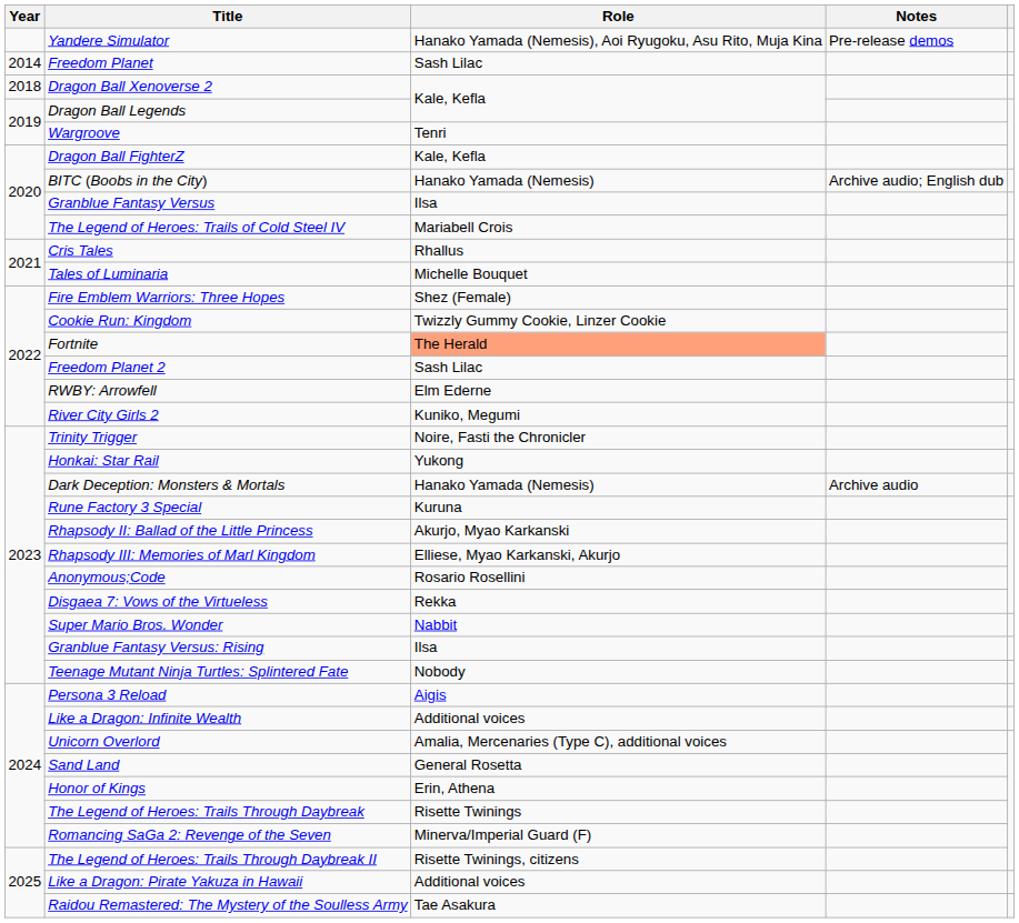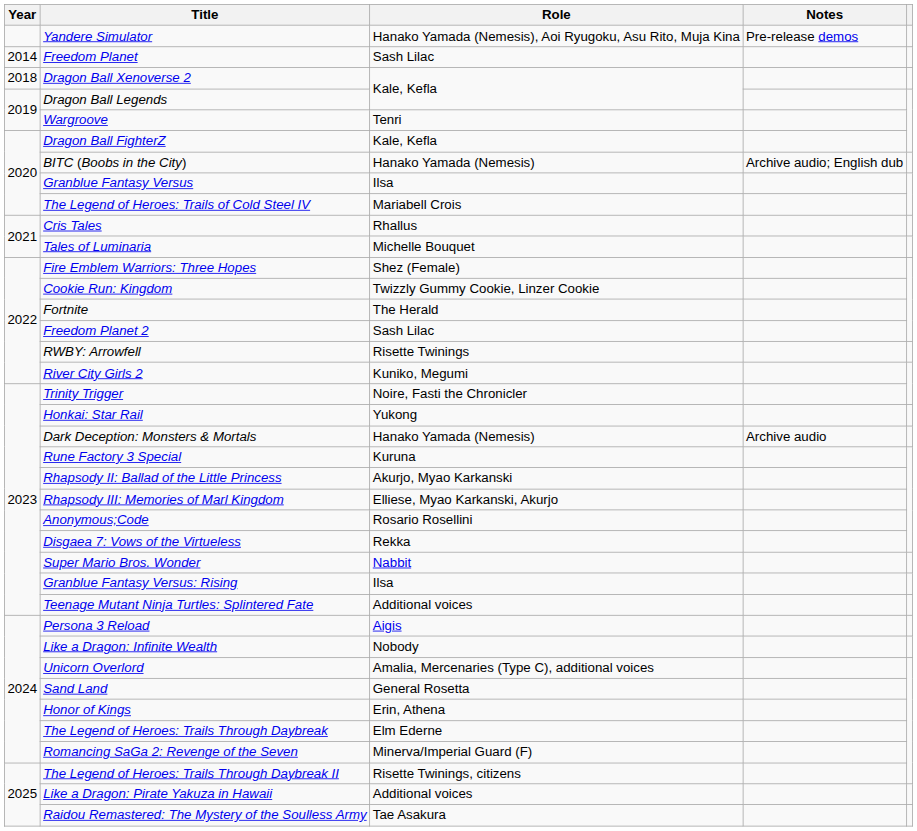 <table class="wikitable sortable plainrowheaders">
 <tr>
 <th>Year</th>
 <th>Title</th>
 <th>Role</th>
 <th class="unsortable">Notes</th>
 <th class="unsortable"></th>
 </tr>
 <tr>
 <td></td>
 <td><em><a href='#'>Yandere Simulator</a></em></td>
 <td>Hanako Yamada (Nemesis), Aoi Ryugoku, Asu Rito, Muja Kina</td>
 <td>Pre-release <a href='#'>demos</a></td>
 <td></td>
 </tr>
 <tr>
 <td>2014</td>
 <td><em><a href='#'>Freedom Planet</a></em></td>
 <td>Sash Lilac</td>
 <td></td>
 <td></td>
 </tr>
 <tr>
 <td>2018</td>
 <td><em><a href='#'>Dragon Ball Xenoverse 2</a></em></td>
 <td rowspan="2">Kale, Kefla</td>
 <td></td>
 <td></td>
 </tr>
 <tr>
 <td rowspan="2">2019</td>
 <td><em>Dragon Ball Legends</em></td>
 <td></td>
 <td rowspan="3"></td>
 </tr>
 <tr>
 <td><em><a href='#'>Wargroove</a></em></td>
 <td>Tenri</td>
 <td></td>
 </tr>
 <tr>
 <td rowspan="4">2020</td>
 <td><em><a href='#'>Dragon Ball FighterZ</a></em></td>
 <td>Kale, Kefla</td>
 <td></td>
 </tr>
 <tr>
 <td><em>BITC</em> (<em>Boobs in the City</em>)</td>
 <td>Hanako Yamada (Nemesis)</td>
 <td>Archive audio; English dub</td>
 <td></td>
 </tr>
 <tr>
 <td><em><a href='#'>Granblue Fantasy Versus</a></em></td>
 <td>Ilsa</td>
 <td></td>
 <td rowspan="2"></td>
 </tr>
 <tr>
 <td><em><a href='#'>The Legend of Heroes: Trails of Cold Steel IV</a></em></td>
 <td>Mariabell Crois</td>
 <td></td>
 </tr>
 <tr>
 <td rowspan="2">2021</td>
 <td><em><a href='#'>Cris Tales</a></em></td>
 <td>Rhallus</td>
 <td></td>
 <td></td>
 </tr>
 <tr>
 <td><em><a href='#'>Tales of Luminaria</a></em></td>
 <td>Michelle Bouquet</td>
 <td></td>
 <td></td>
 </tr>
 <tr>
 <td rowspan="6">2022</td>
 <td><em><a href='#'>Fire Emblem Warriors: Three Hopes</a></em></td>
 <td>Shez (Female)</td>
 <td></td>
 <td rowspan="4"></td>
 </tr>
 <tr>
 <td><em><a href='#'>Cookie Run: Kingdom</a></em></td>
 <td>Twizzly Gummy Cookie, Linzer Cookie</td>
 <td></td>
 </tr>
 <tr>
 <td><em>Fortnite</em></td>
-<td style="background: lightsalmon;">The Herald</td>
+<td>The Herald</td>
 <td></td>
 </tr>
 <tr>
 <td><em><a href='#'>Freedom Planet 2</a></em></td>
 <td>Sash Lilac</td>
 <td></td>
 </tr>
 <tr>
 <td><em>RWBY: Arrowfell</em></td>
-<td>Elm Ederne</td>
+<td>Risette Twinings</td>
 <td></td>
 <td></td>
 </tr>
 <tr>
 <td><em><a href='#'>River City Girls 2</a></em></td>
 <td>Kuniko, Megumi</td>
 <td></td>
 <td rowspan="2"></td>
 </tr>
 <tr>
 <td rowspan="11">2023</td>
 <td><em><a href='#'>Trinity Trigger</a></em></td>
 <td>Noire, Fasti the Chronicler</td>
 <td></td>
 </tr>
 <tr>
 <td><em><a href='#'>Honkai: Star Rail</a></em></td>
 <td>Yukong</td>
 <td></td>
 <td></td>
 </tr>
 <tr>
 <td><em>Dark Deception: Monsters & Mortals</em></td>
 <td>Hanako Yamada (Nemesis)</td>
 <td>Archive audio</td>
 <td></td>
 </tr>
 <tr>
 <td><em><a href='#'>Rune Factory 3 Special</a></em></td>
 <td>Kuruna</td>
 <td></td>
 <td rowspan="5"></td>
 </tr>
 <tr>
 <td><em><a href='#'>Rhapsody II: Ballad of the Little Princess</a></em></td>
 <td>Akurjo, Myao Karkanski</td>
 <td></td>
 </tr>
 <tr>
 <td><em><a href='#'>Rhapsody III: Memories of Marl Kingdom</a></em></td>
 <td>Elliese, Myao Karkanski, Akurjo</td>
 <td></td>
 </tr>
 <tr>
 <td><em><a href='#'>Anonymous;Code</a></em></td>
 <td>Rosario Rosellini</td>
 <td></td>
 </tr>
 <tr>
 <td><em><a href='#'>Disgaea 7: Vows of the Virtueless</a></em></td>
 <td>Rekka</td>
 <td></td>
 </tr>
 <tr>
 <td><em><a href='#'>Super Mario Bros. Wonder</a></em></td>
 <td><a href='#'>Nabbit</a></td>
 <td></td>
 <td></td>
 </tr>
 <tr>
 <td><em><a href='#'>Granblue Fantasy Versus: Rising</a></em></td>
 <td>Ilsa</td>
 <td></td>
 <td></td>
 </tr>
 <tr>
 <td><em><a href='#'>Teenage Mutant Ninja Turtles: Splintered Fate</a></em></td>
-<td>Nobody</td>
+<td>Additional voices</td>
 <td></td>
 <td></td>
 </tr>
 <tr>
 <td rowspan="7">2024</td>
 <td><em><a href='#'>Persona 3 Reload</a></em></td>
 <td><a href='#'>Aigis</a></td>
 <td></td>
 <td></td>
 </tr>
 <tr>
 <td><em><a href='#'>Like a Dragon: Infinite Wealth</a></em></td>
-<td>Additional voices</td>
+<td>Nobody</td>
 <td></td>
 <td></td>
 </tr>
 <tr>
 <td><em><a href='#'>Unicorn Overlord</a></em></td>
 <td>Amalia, Mercenaries (Type C), additional voices</td>
 <td></td>
 <td rowspan="6"></td>
 </tr>
 <tr>
 <td><a href='#'><em>Sand Land</em></a></td>
 <td>General Rosetta</td>
 <td></td>
 </tr>
 <tr>
 <td><em><a href='#'>Honor of Kings</a></em></td>
 <td>Erin, Athena</td>
 <td></td>
 </tr>
 <tr>
 <td><em><a href='#'>The Legend of Heroes: Trails Through Daybreak</a></em></td>
-<td>Risette Twinings</td>
+<td>Elm Ederne</td>
 <td></td>
 </tr>
 <tr>
 <td><em><a href='#'>Romancing SaGa 2: Revenge of the Seven</a></em></td>
 <td>Minerva/Imperial Guard (F)</td>
 <td></td>
 </tr>
 <tr>
 <td rowspan="3">2025</td>
 <td><em><a href='#'>The Legend of Heroes: Trails Through Daybreak II</a></em></td>
 <td>Risette Twinings, citizens</td>
 <td></td>
 </tr>
 <tr>
 <td><a href='#'><em>Like a Dragon: Pirate Yakuza in Hawaii</em></a></td>
 <td>Additional voices</td>
 <td></td>
 <td></td>
 </tr>
 <tr>
 <td><em><a href='#'>Raidou Remastered: The Mystery of the Soulless Army</a></em></td>
 <td>Tae Asakura</td>
 <td></td>
 <td></td>
 </tr>
 </table>
